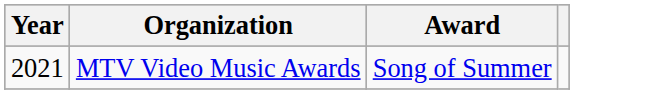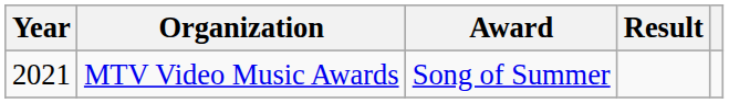 <table class="wikitable sortable plainrowheaders">
 <tr>
 <th scope="col">Year</th>
 <th scope="col">Organization</th>
 <th scope="col">Award</th>
+<th scope="col">Result</th>
 <th class="unsortable"></th>
 </tr>
 <tr>
 <td align="center">2021</td>
 <td><a href='#'>MTV Video Music Awards</a></td>
 <td><a href='#'>Song of Summer</a></td>
+<td></td>
 <td style="text-align:center"></td>
 </tr>
 </table>
